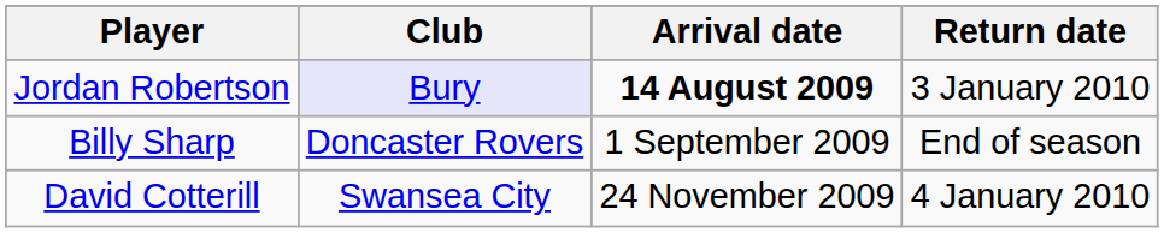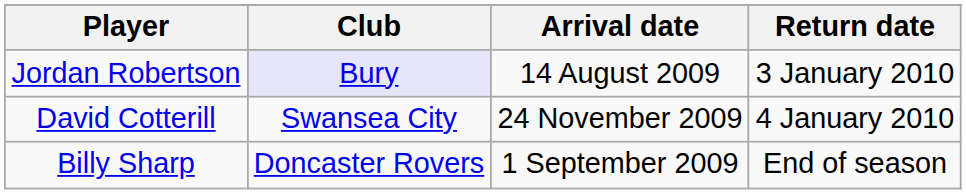 <table class="wikitable" style="text-align: center">
 <tr>
 </tr>
 <tr>
 <th>Player</th>
 <th>Club</th>
 <th>Arrival date</th>
 <th>Return date</th>
 </tr>
 <tr>
 <td><a href='#'>Jordan Robertson</a></td>
 <td style="background: lavender;"><a href='#'>Bury</a></td>
-<td><strong>14 August 2009</strong></td>
+<td>14 August 2009</td>
 <td>3 January 2010</td>
+</tr>
+<tr>
+<td><a href='#'>David Cotterill</a></td>
+<td><a href='#'>Swansea City</a></td>
+<td>24 November 2009</td>
+<td>4 January 2010</td>
 </tr>
 <tr>
 <td><a href='#'>Billy Sharp</a></td>
 <td><a href='#'>Doncaster Rovers</a></td>
 <td>1 September 2009</td>
 <td>End of season</td>
 </tr>
-<tr>
-<td><a href='#'>David Cotterill</a></td>
-<td><a href='#'>Swansea City</a></td>
-<td>24 November 2009</td>
-<td>4 January 2010</td>
-</tr>
 </table>
